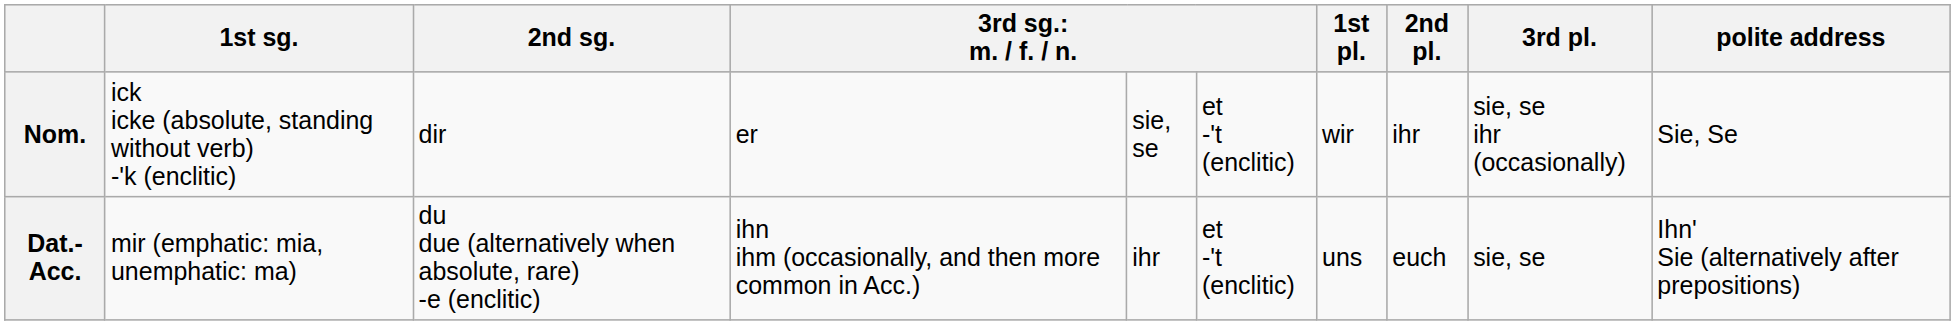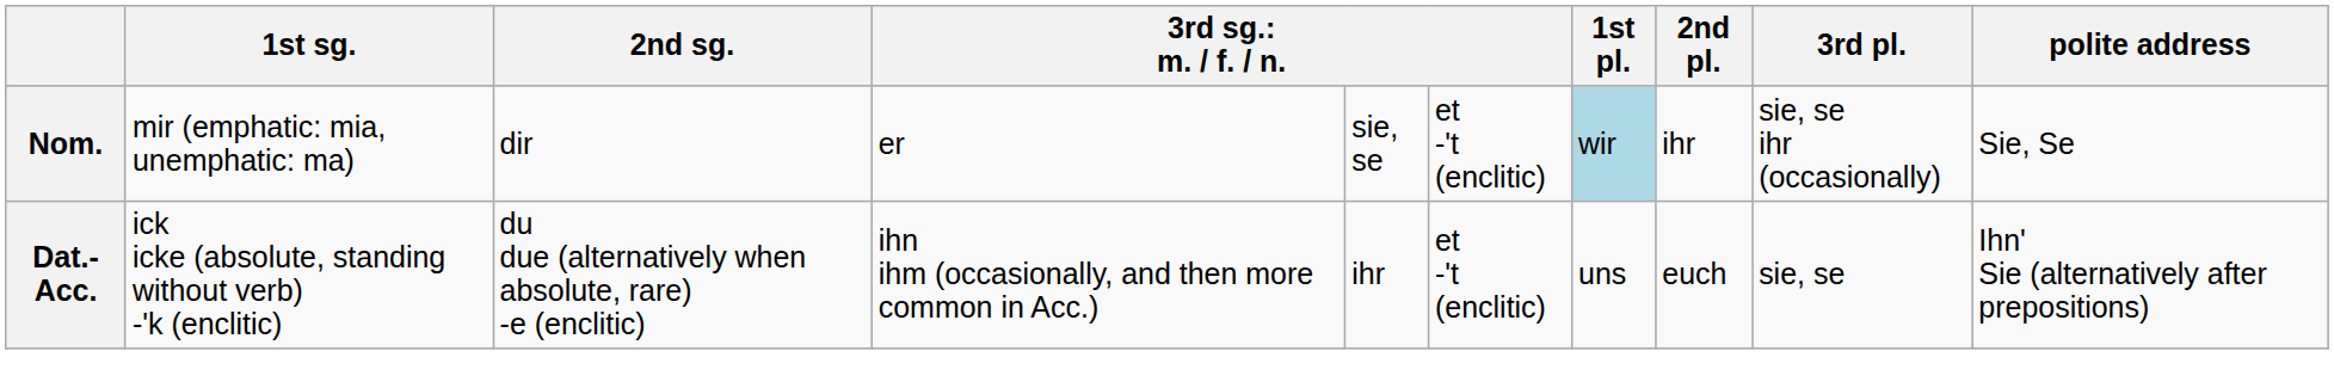 <table class="wikitable">
 <tr>
 <th></th>
 <th>1st sg.</th>
 <th>2nd sg.</th>
 <th colspan="3">3rd sg.:<br> m. / f. / n.</th>
 <th>1st pl.</th>
 <th>2nd pl.</th>
 <th>3rd pl.</th>
 <th>polite address</th>
 </tr>
 <tr>
 <th>Nom.</th>
-<td>ick<br> icke (absolute, standing without verb)<br> -'k (enclitic)</td>
+<td>mir (emphatic: mia, unemphatic: ma)</td>
 <td>dir</td>
 <td>er</td>
 <td>sie, se</td>
 <td>et<br> -'t (enclitic)</td>
-<td>wir</td>
+<td style="background: lightblue;">wir</td>
 <td>ihr</td>
 <td>sie, se<br> ihr (occasionally)</td>
 <td>Sie, Se</td>
 </tr>
 <tr>
 <th>Dat.-Acc.</th>
-<td>mir (emphatic: mia, unemphatic: ma)</td>
+<td>ick<br> icke (absolute, standing without verb)<br> -'k (enclitic)</td>
 <td>du<br> due (alternatively when absolute, rare)<br> -e (enclitic)</td>
 <td>ihn<br> ihm (occasionally, and then more common in Acc.)</td>
 <td>ihr</td>
 <td>et<br> -'t (enclitic)</td>
 <td>uns</td>
 <td>euch</td>
 <td>sie, se</td>
 <td>Ihn'<br> Sie (alternatively after prepositions)</td>
 </tr>
 </table>
